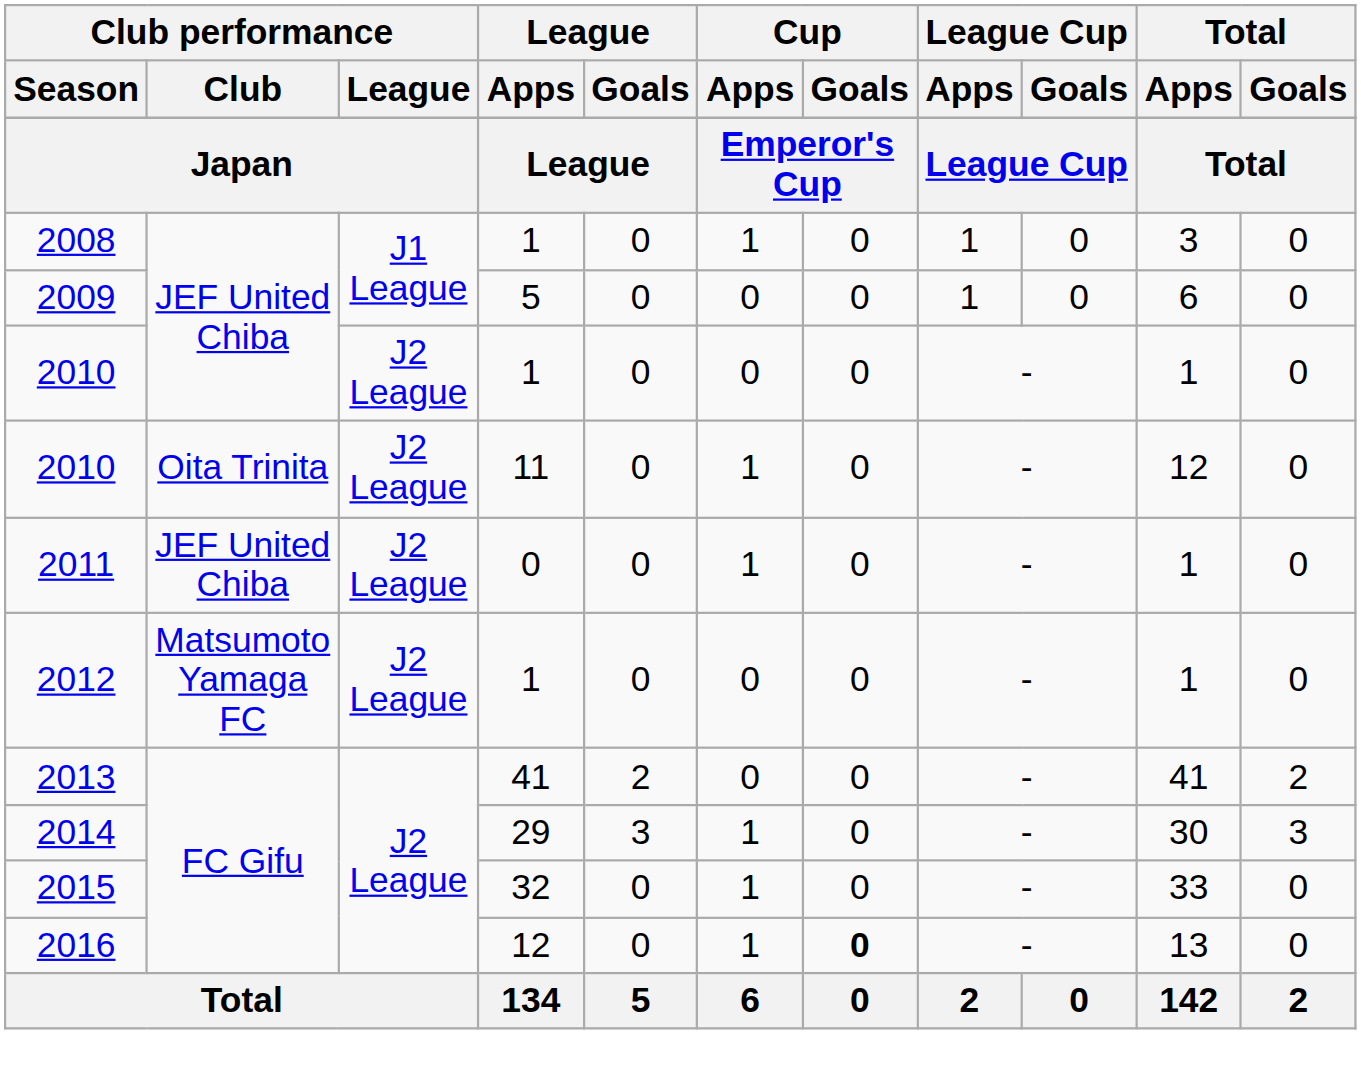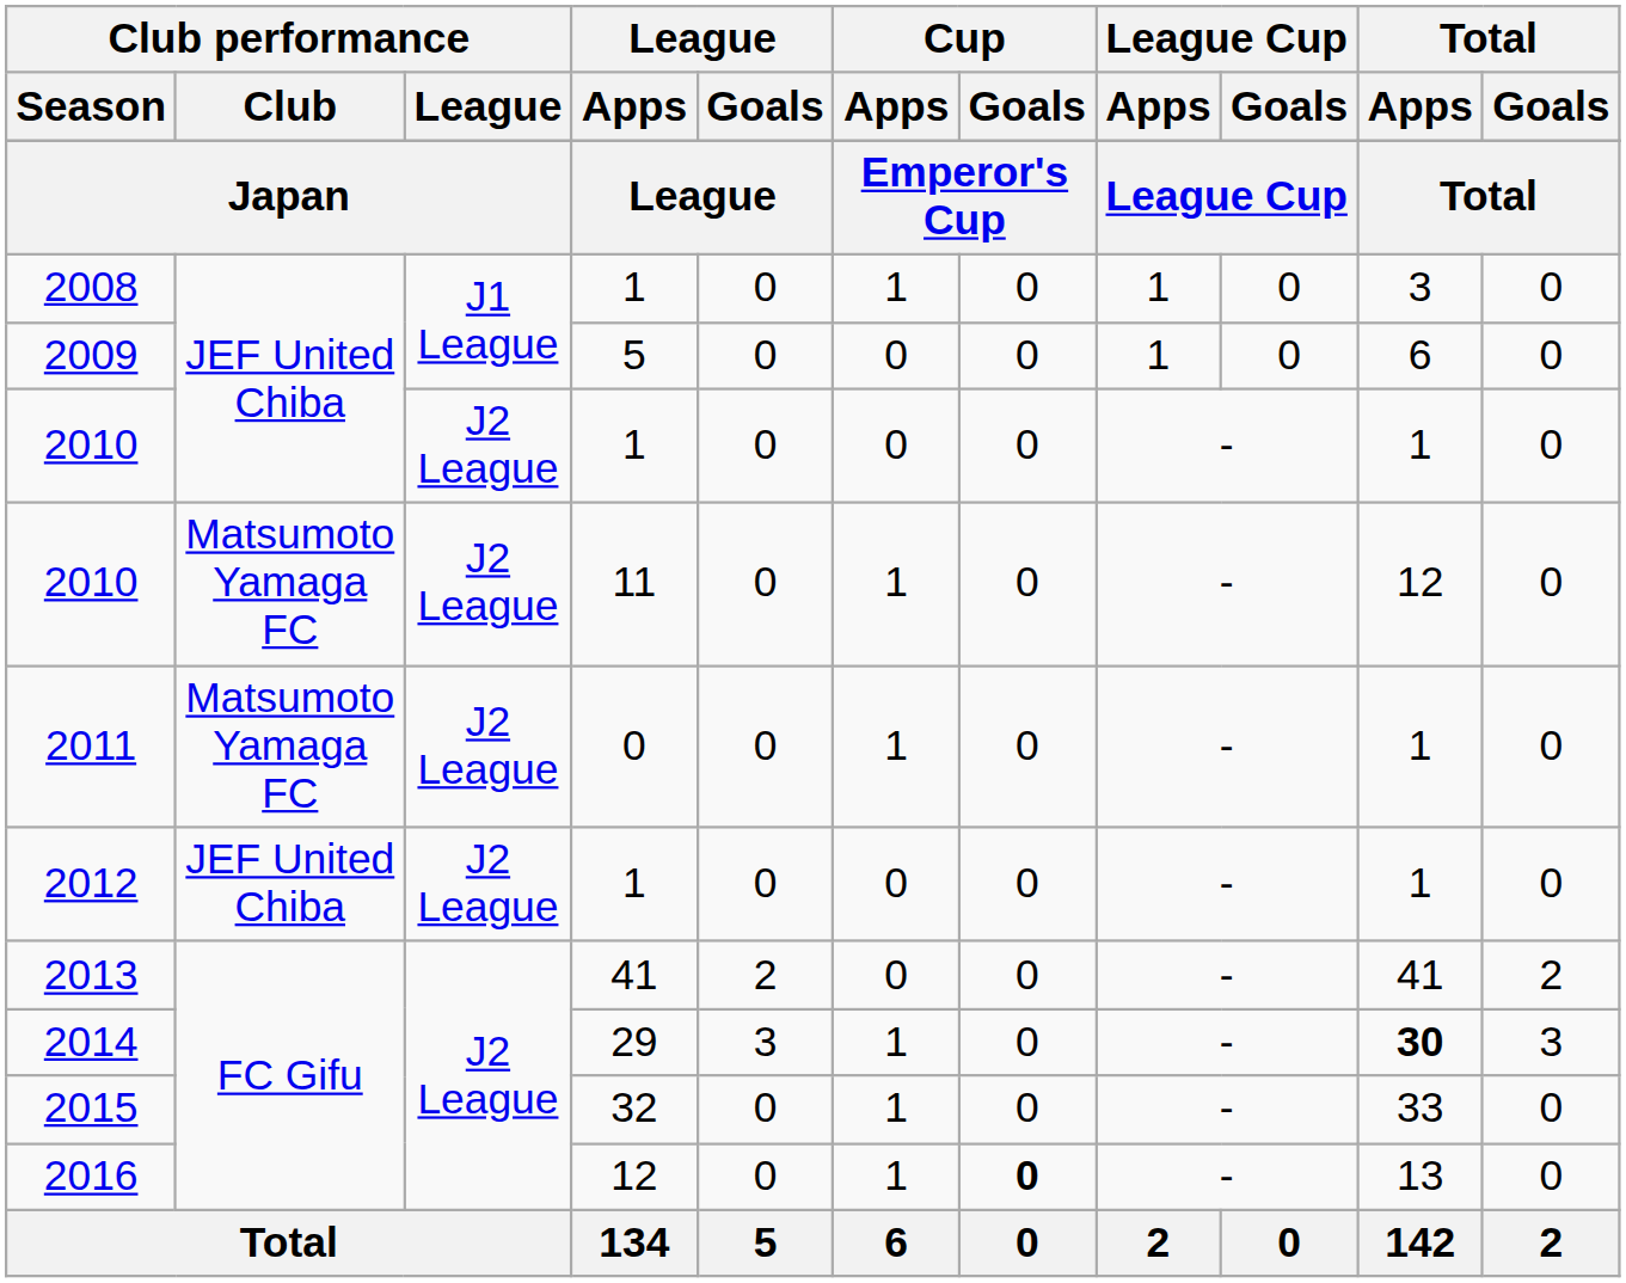 <table class="wikitable" style="text-align:center">
 <tr>
 <th colspan=3>Club performance</th>
 <th colspan=2>League</th>
 <th colspan=2>Cup</th>
 <th colspan=2>League Cup</th>
 <th colspan=2>Total</th>
 </tr>
 <tr>
 <th>Season</th>
 <th>Club</th>
 <th>League</th>
 <th>Apps</th>
 <th>Goals</th>
 <th>Apps</th>
 <th>Goals</th>
 <th>Apps</th>
 <th>Goals</th>
 <th>Apps</th>
 <th>Goals</th>
 </tr>
 <tr>
 </tr>
 <tr>
 <th colspan=3>Japan</th>
 <th colspan=2>League</th>
 <th colspan=2><a href='#'>Emperor's Cup</a></th>
 <th colspan=2><a href='#'>League Cup</a></th>
 <th colspan=2>Total</th>
 </tr>
 <tr>
 <td><a href='#'>2008</a></td>
 <td rowspan=3><a href='#'>JEF United Chiba</a></td>
 <td rowspan=2><a href='#'>J1 League</a></td>
 <td>1</td>
 <td>0</td>
 <td>1</td>
 <td>0</td>
 <td>1</td>
 <td>0</td>
 <td>3</td>
 <td>0</td>
 </tr>
 <tr>
 <td><a href='#'>2009</a></td>
 <td>5</td>
 <td>0</td>
 <td>0</td>
 <td>0</td>
 <td>1</td>
 <td>0</td>
 <td>6</td>
 <td>0</td>
 </tr>
 <tr>
 <td><a href='#'>2010</a></td>
 <td><a href='#'>J2 League</a></td>
 <td>1</td>
 <td>0</td>
 <td>0</td>
 <td>0</td>
 <td colspan="2">-</td>
 <td>1</td>
 <td>0</td>
 </tr>
 <tr>
 <td><a href='#'>2010</a></td>
-<td><a href='#'>Oita Trinita</a></td>
+<td><a href='#'>Matsumoto Yamaga FC</a></td>
 <td><a href='#'>J2 League</a></td>
 <td>11</td>
 <td>0</td>
 <td>1</td>
 <td>0</td>
 <td colspan="2">-</td>
 <td>12</td>
 <td>0</td>
 </tr>
 <tr>
 <td><a href='#'>2011</a></td>
-<td><a href='#'>JEF United Chiba</a></td>
+<td><a href='#'>Matsumoto Yamaga FC</a></td>
 <td><a href='#'>J2 League</a></td>
 <td>0</td>
 <td>0</td>
 <td>1</td>
 <td>0</td>
 <td colspan="2">-</td>
 <td>1</td>
 <td>0</td>
 </tr>
 <tr>
 <td><a href='#'>2012</a></td>
-<td><a href='#'>Matsumoto Yamaga FC</a></td>
+<td><a href='#'>JEF United Chiba</a></td>
 <td><a href='#'>J2 League</a></td>
 <td>1</td>
 <td>0</td>
 <td>0</td>
 <td>0</td>
 <td colspan="2">-</td>
 <td>1</td>
 <td>0</td>
 </tr>
 <tr>
 <td><a href='#'>2013</a></td>
 <td rowspan=4><a href='#'>FC Gifu</a></td>
 <td rowspan=4><a href='#'>J2 League</a></td>
 <td>41</td>
 <td>2</td>
 <td>0</td>
 <td>0</td>
 <td colspan="2">-</td>
 <td>41</td>
 <td>2</td>
 </tr>
 <tr>
 <td><a href='#'>2014</a></td>
 <td>29</td>
 <td>3</td>
 <td>1</td>
 <td>0</td>
 <td colspan="2">-</td>
-<td>30</td>
+<td><strong>30</strong></td>
 <td>3</td>
 </tr>
 <tr>
 <td><a href='#'>2015</a></td>
 <td>32</td>
 <td>0</td>
 <td>1</td>
 <td>0</td>
 <td colspan="2">-</td>
 <td>33</td>
 <td>0</td>
 </tr>
 <tr>
 <td><a href='#'>2016</a></td>
 <td>12</td>
 <td>0</td>
 <td>1</td>
 <td><strong>0</strong></td>
 <td colspan="2">-</td>
 <td>13</td>
 <td>0</td>
 </tr>
 <tr>
 <th colspan=3>Total</th>
 <th>134</th>
 <th>5</th>
 <th>6</th>
 <th>0</th>
 <th>2</th>
 <th>0</th>
 <th>142</th>
 <th>2</th>
 </tr>
 </table>
